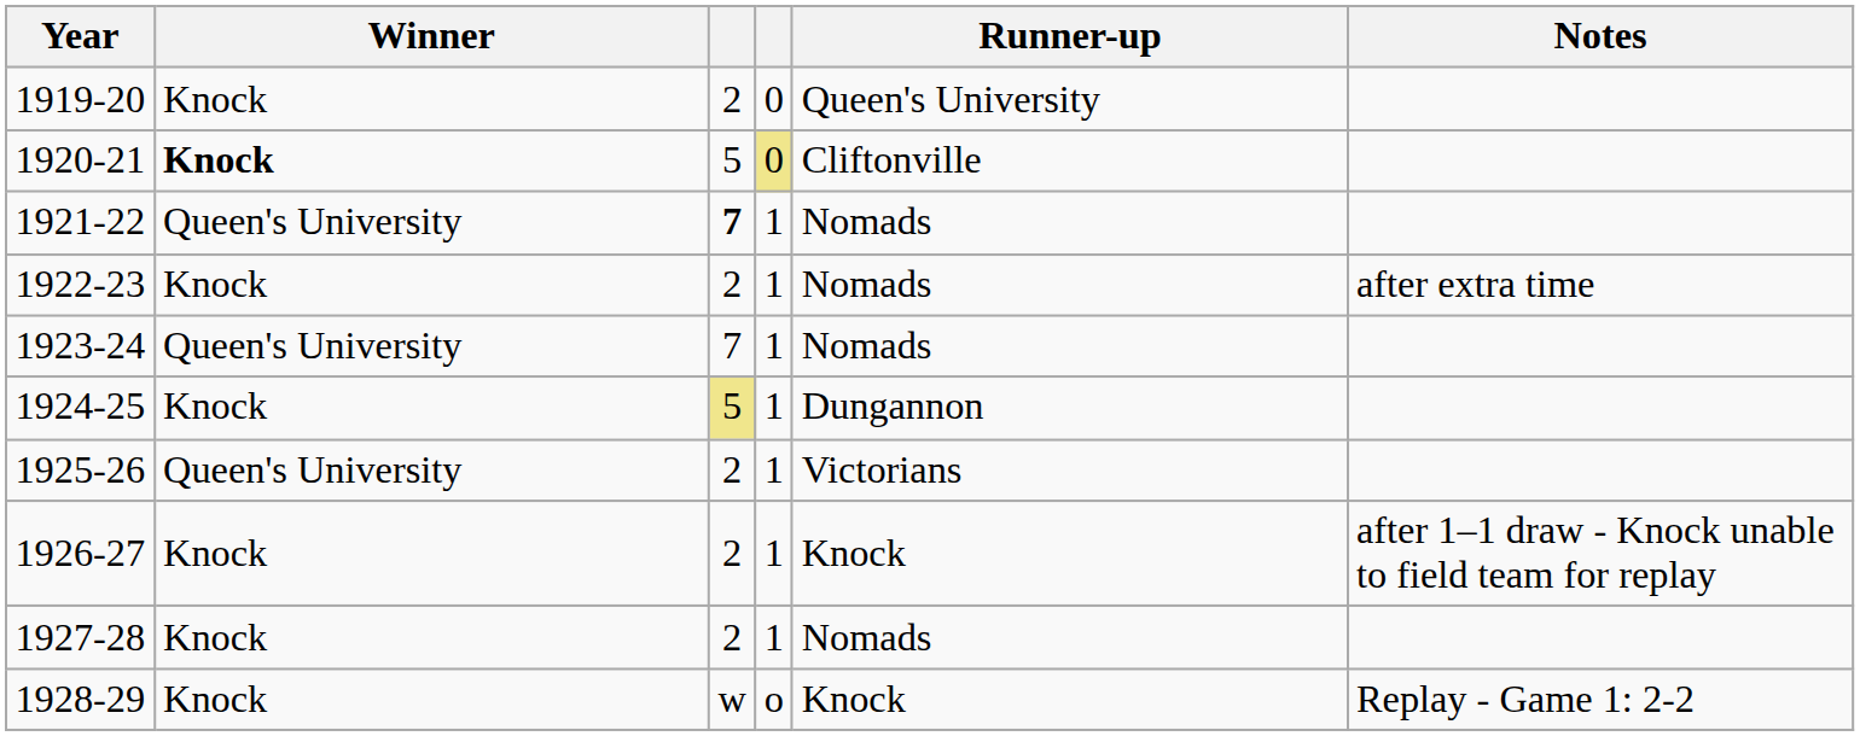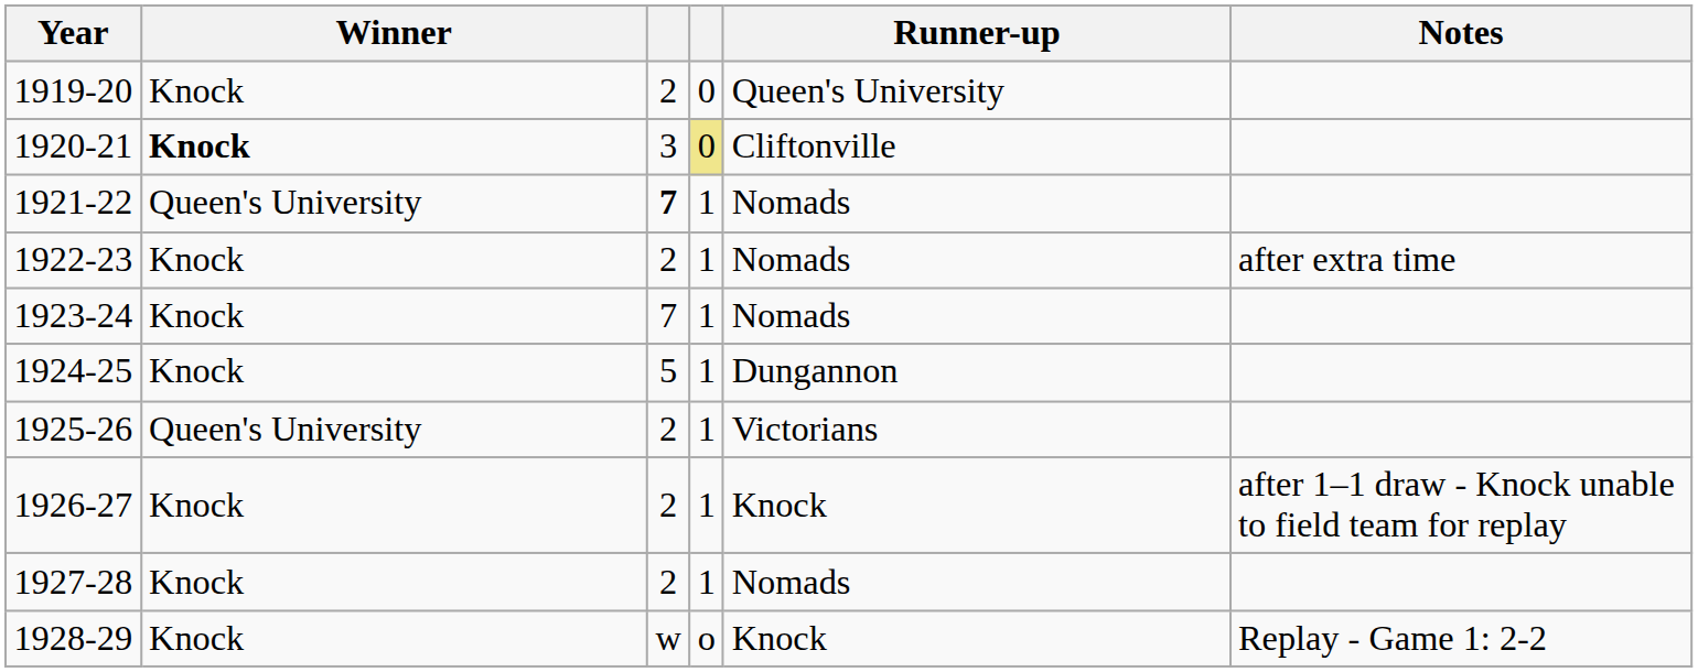 <table class="wikitable">
 <tr>
 <th>Year</th>
 <th>Winner</th>
 <th></th>
 <th></th>
 <th>Runner-up</th>
 <th>Notes</th>
 </tr>
 <tr>
 <td align="center">1919-20</td>
 <td width=220>Knock</td>
 <td align="center">2</td>
 <td align="center">0</td>
 <td width=220>Queen's University</td>
 <td width=200></td>
 </tr>
 <tr>
 <td align="center">1920-21</td>
 <td><strong>Knock</strong></td>
-<td align="center">5</td>
+<td align="center">3</td>
 <td align="center" style="background: khaki;">0</td>
 <td>Cliftonville</td>
 <td></td>
 </tr>
 <tr>
 <td align="center">1921-22</td>
 <td>Queen's University</td>
 <td align="center"><strong>7</strong></td>
 <td align="center">1</td>
 <td>Nomads</td>
 <td></td>
 </tr>
 <tr>
 <td align="center">1922-23</td>
 <td>Knock</td>
 <td align="center">2</td>
 <td align="center">1</td>
 <td>Nomads</td>
 <td>after extra time</td>
 </tr>
 <tr>
 <td align="center">1923-24</td>
-<td>Queen's University</td>
+<td>Knock</td>
 <td align="center">7</td>
 <td align="center">1</td>
 <td>Nomads</td>
 <td></td>
 </tr>
 <tr>
 <td align="center">1924-25</td>
 <td>Knock</td>
-<td align="center" style="background: khaki;">5</td>
+<td align="center">5</td>
 <td align="center">1</td>
 <td>Dungannon</td>
 <td></td>
 </tr>
 <tr>
 <td align="center">1925-26</td>
 <td>Queen's University</td>
 <td align="center">2</td>
 <td align="center">1</td>
 <td>Victorians</td>
 <td></td>
 </tr>
 <tr>
 <td align="center">1926-27</td>
 <td>Knock</td>
 <td align="center">2</td>
 <td align="center">1</td>
 <td>Knock</td>
 <td>after 1–1 draw - Knock unable<br>to field team for replay</td>
 </tr>
 <tr>
 <td align="center">1927-28</td>
 <td>Knock</td>
 <td align="center">2</td>
 <td align="center">1</td>
 <td>Nomads</td>
 <td></td>
 </tr>
 <tr>
 <td align="center">1928-29</td>
 <td>Knock</td>
 <td align="center">w</td>
 <td align="center">o</td>
 <td>Knock</td>
 <td>Replay - Game 1: 2-2</td>
 </tr>
 </table>
